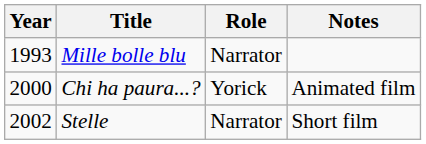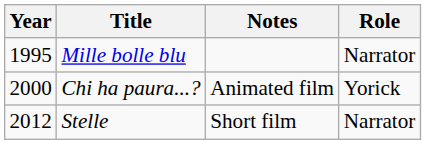 <table class="wikitable plainrowheaders sortable">
 <tr>
 <th scope="col">Year</th>
 <th scope="col">Title</th>
+<th scope="col">Notes</th>
 <th scope="col">Role</th>
-<th scope="col">Notes</th>
 </tr>
 <tr>
-<td>1993</td>
+<td>1995</td>
 <td><em><a href='#'>Mille bolle blu</a></em></td>
+<td></td>
 <td>Narrator</td>
-<td></td>
 </tr>
 <tr>
 <td>2000</td>
 <td><em>Chi ha paura...?</em></td>
+<td>Animated film</td>
 <td>Yorick</td>
-<td>Animated film</td>
 </tr>
 <tr>
-<td>2002</td>
+<td>2012</td>
 <td><em>Stelle</em></td>
+<td>Short film</td>
 <td>Narrator</td>
-<td>Short film</td>
 </tr>
 </table>
